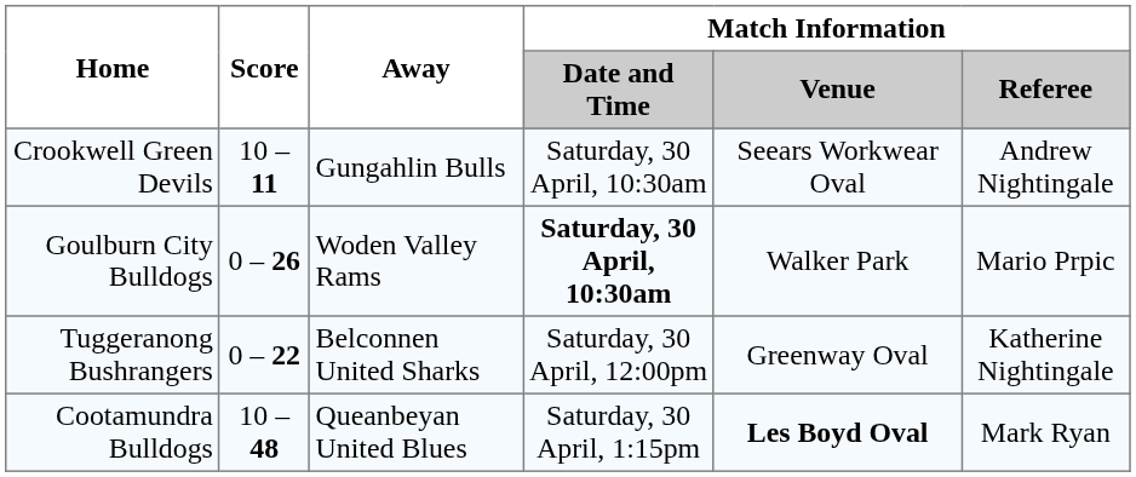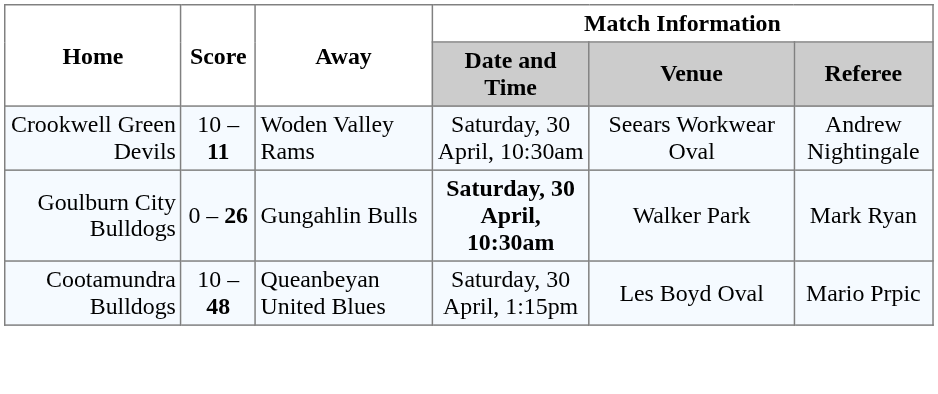 <table border="1" cellpadding="3" cellspacing="0" width="100%" style="border-collapse:collapse;  text-align:center;">
 <tr>
 <th rowspan="2" width="19%">Home</th>
 <th rowspan="2" width="8%">Score</th>
 <th rowspan="2" width="19%">Away</th>
 <th colspan="3">Match Information</th>
 </tr>
 <tr style="background:#CCCCCC">
 <th width="17%">Date and Time</th>
 <th width="22%">Venue</th>
 <th width="50%">Referee</th>
 </tr>
 <tr style="text-align:center; background:#f5faff;">
 <td align="right">Crookwell Green Devils </td>
 <td>10 – <strong>11</strong></td>
-<td align="left"> Gungahlin Bulls</td>
+<td align="left"> Woden Valley Rams</td>
 <td>Saturday, 30 April, 10:30am</td>
 <td>Seears Workwear Oval</td>
 <td>Andrew Nightingale</td>
 </tr>
 <tr style="text-align:center; background:#f5faff;">
 <td align="right">Goulburn City Bulldogs </td>
 <td>0 – <strong>26</strong></td>
-<td align="left"> Woden Valley Rams</td>
+<td align="left"> Gungahlin Bulls</td>
 <td><strong>Saturday, 30 April, 10:30am</strong></td>
 <td>Walker Park</td>
-<td>Mario Prpic</td>
-</tr>
-<tr style="text-align:center; background:#f5faff;">
-<td align="right">Tuggeranong Bushrangers </td>
-<td>0 – <strong>22</strong></td>
-<td align="left"> Belconnen United Sharks</td>
-<td>Saturday, 30 April, 12:00pm</td>
-<td>Greenway Oval</td>
-<td>Katherine Nightingale</td>
+<td>Mark Ryan</td>
 </tr>
 <tr style="text-align:center; background:#f5faff;">
 <td align="right">Cootamundra Bulldogs </td>
 <td>10 – <strong>48</strong></td>
 <td align="left"> Queanbeyan United Blues</td>
 <td>Saturday, 30 April, 1:15pm</td>
-<td><strong>Les Boyd Oval</strong></td>
-<td>Mark Ryan</td>
+<td>Les Boyd Oval</td>
+<td>Mario Prpic</td>
 </tr>
 </table>
